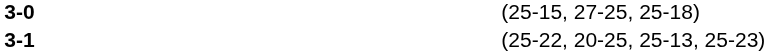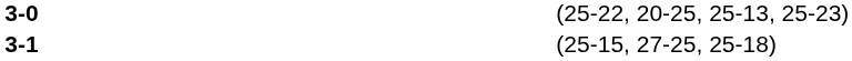 <table width=100% cellspacing=1>
 <tr>
 <th width=20%></th>
 <th width=12%></th>
 <th width=20%></th>
 <th width=33%></th>
 <td></td>
 </tr>
 <tr style=font-size:90%>
 <td align=right></td>
 <td align=center><strong>3-0</strong></td>
 <td></td>
-<td>(25-15, 27-25, 25-18)</td>
+<td>(25-22, 20-25, 25-13, 25-23)</td>
 <td></td>
 </tr>
 <tr style=font-size:90%>
 <td align=right></td>
 <td align=center><strong>3-1</strong></td>
 <td></td>
-<td>(25-22, 20-25, 25-13, 25-23)</td>
+<td>(25-15, 27-25, 25-18)</td>
 </tr>
 </table>
